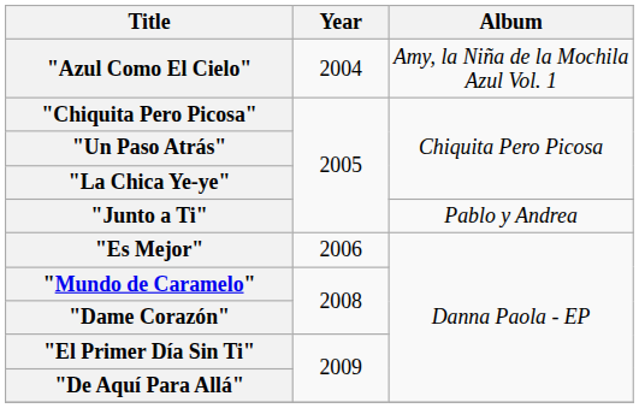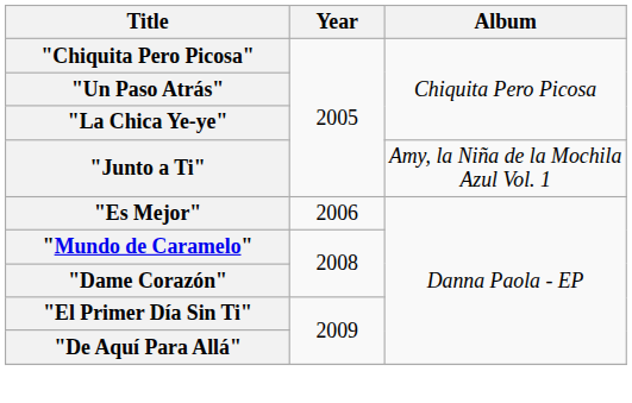 <table class="wikitable plainrowheaders" style="text-align:center;" border="1">
 <tr>
 <th scope="col" style="width:13em;">Title</th>
 <th scope="col" style="width:4em;">Year</th>
 <th scope="col" style="width:11em;">Album</th>
-</tr>
-<tr>
-<th scope="row">"Azul Como El Cielo"</th>
-<td>2004</td>
-<td><em>Amy, la Niña de la Mochila Azul Vol. 1</em></td>
 </tr>
 <tr>
 <th scope="row">"Chiquita Pero Picosa"</th>
 <td rowspan="4">2005</td>
 <td rowspan="3"><em>Chiquita Pero Picosa</em></td>
 </tr>
 <tr>
 <th scope="row">"Un Paso Atrás"</th>
 </tr>
 <tr>
 <th scope="row">"La Chica Ye-ye"</th>
 </tr>
 <tr>
 <th scope="row">"Junto a Ti"</th>
-<td><em>Pablo y Andrea</em></td>
+<td><em>Amy, la Niña de la Mochila Azul Vol. 1</em></td>
 </tr>
 <tr>
 <th scope="row">"Es Mejor"</th>
 <td>2006</td>
 <td rowspan="5"><em>Danna Paola - EP</em></td>
 </tr>
 <tr>
 <th scope="row">"<a href='#'>Mundo de Caramelo</a>"</th>
 <td rowspan="2">2008</td>
 </tr>
 <tr>
 <th scope="row">"Dame Corazón"</th>
 </tr>
 <tr>
 <th scope="row">"El Primer Día Sin Ti"</th>
 <td rowspan="2">2009</td>
 </tr>
 <tr>
 <th scope="row">"De Aquí Para Allá"</th>
 </tr>
 <tr>
 </tr>
 </table>
